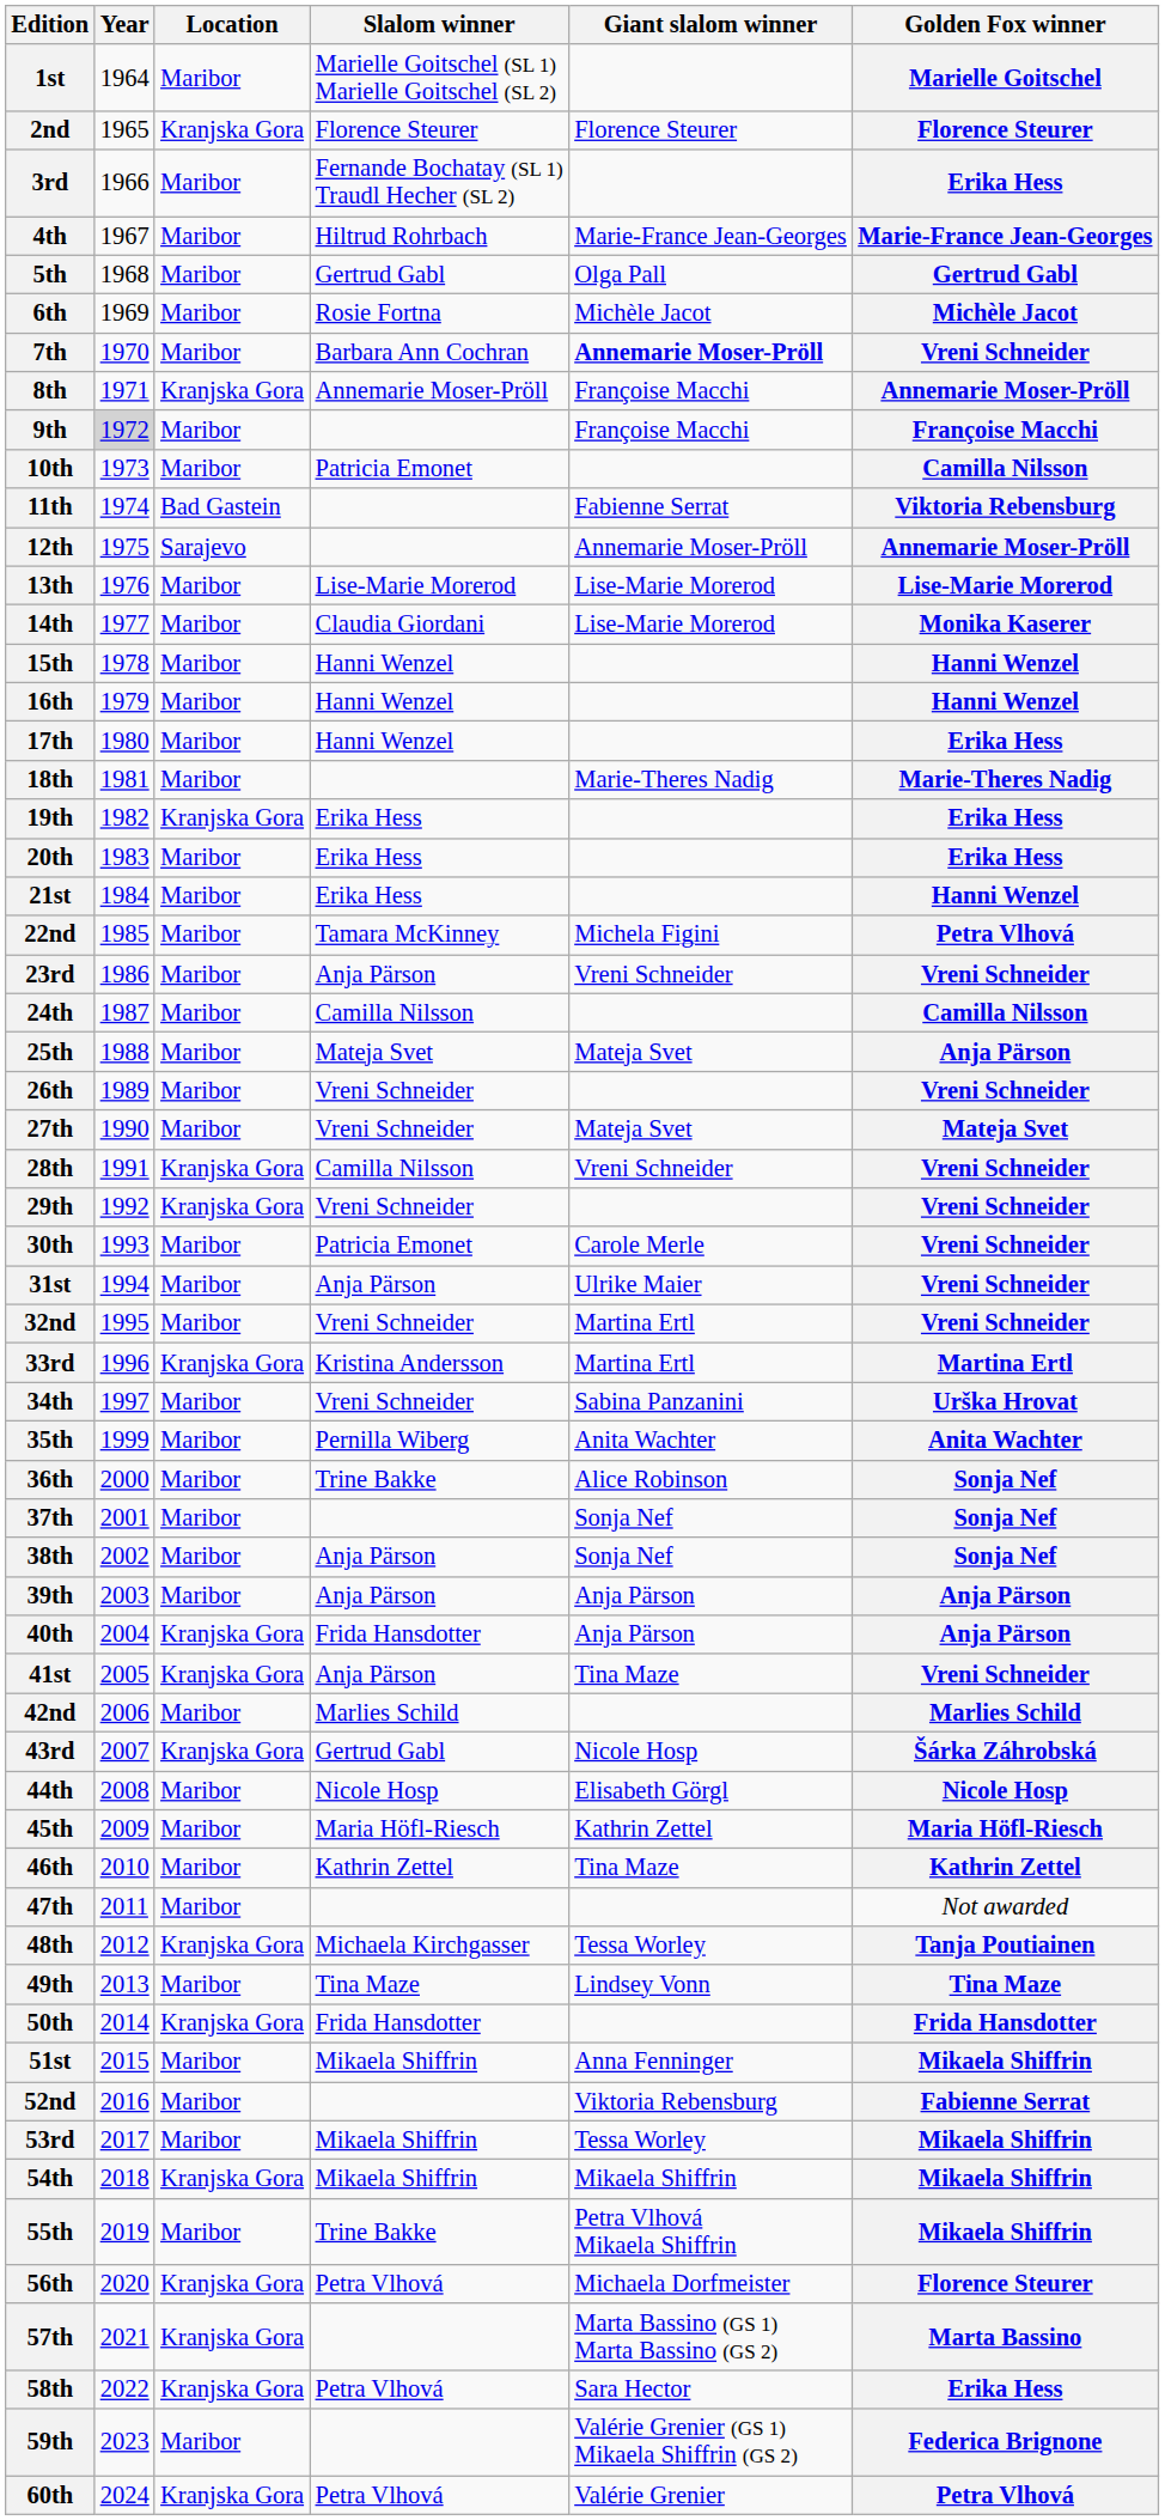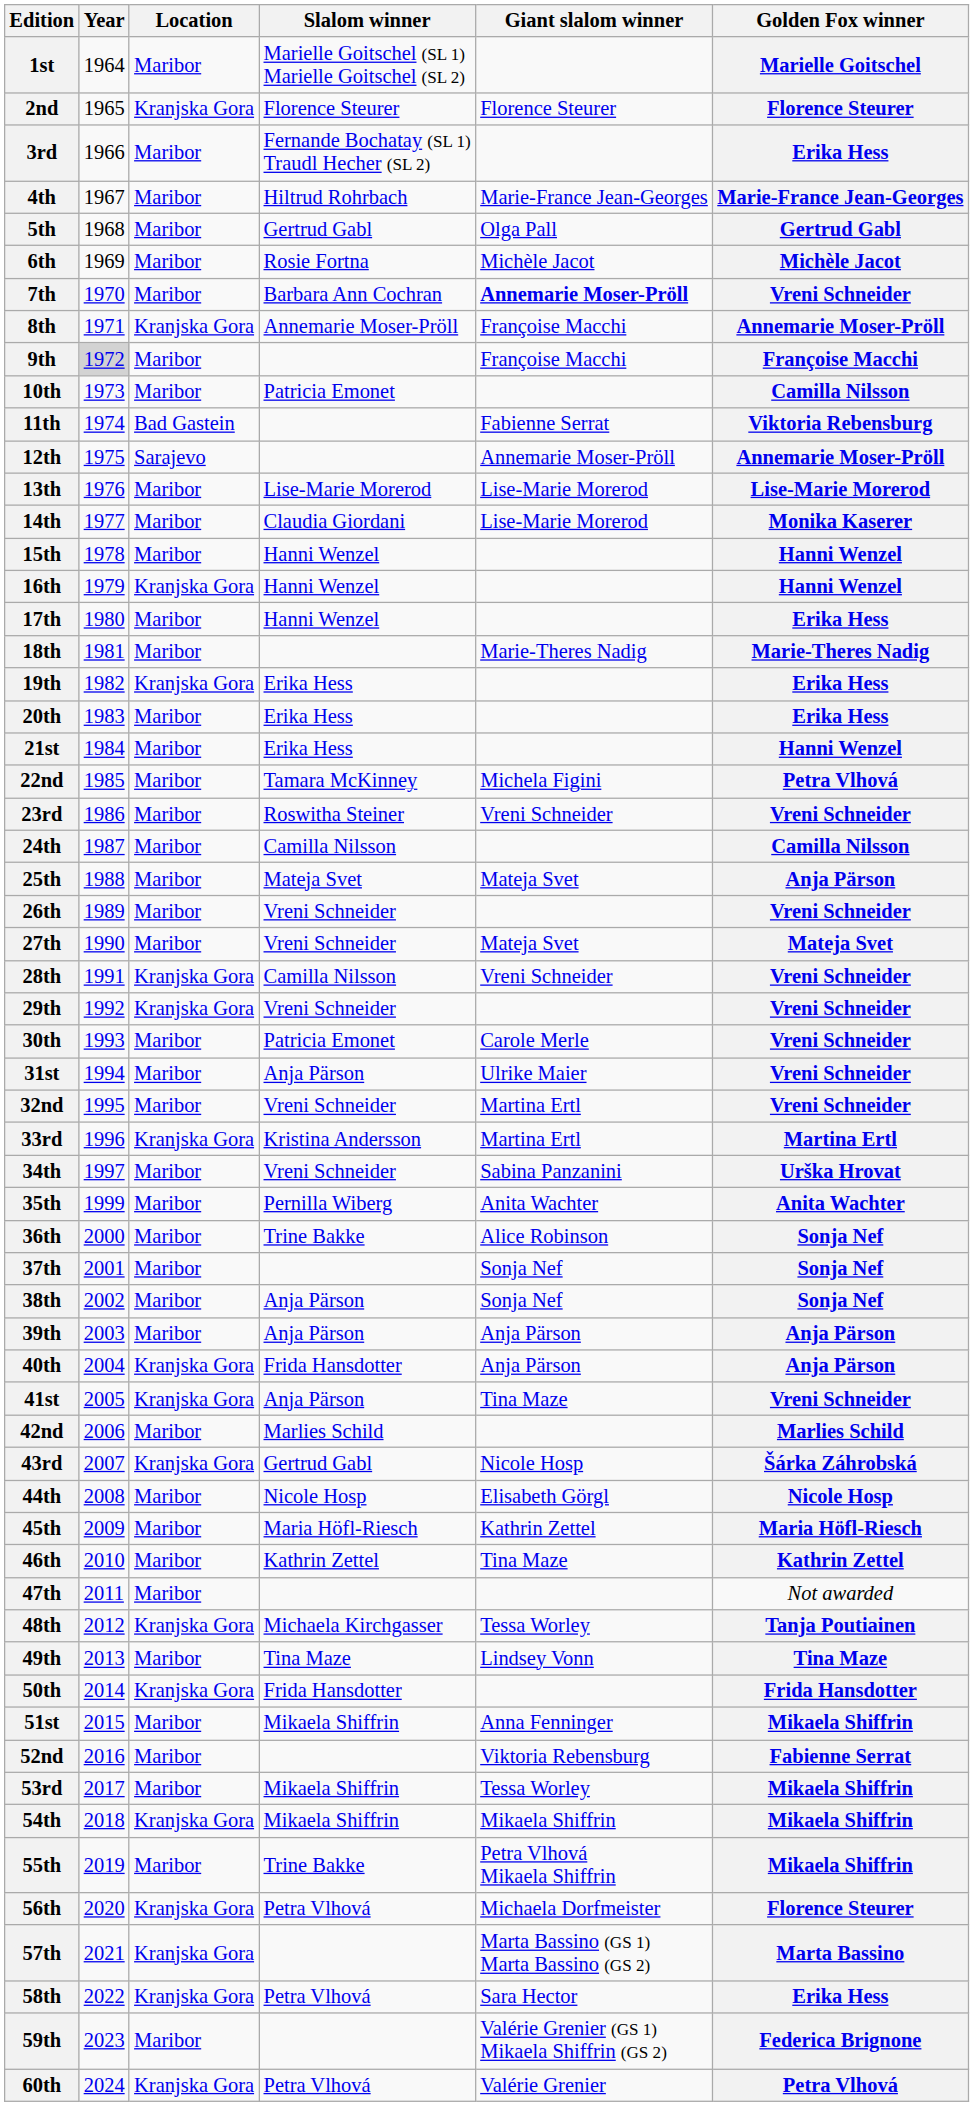 <table class="wikitable sortable">
 <tr>
 <th>Edition</th>
 <th>Year</th>
 <th>Location</th>
 <th>Slalom winner</th>
 <th>Giant slalom winner</th>
 <th>Golden Fox winner</th>
 </tr>
 <tr>
 <th>1st</th>
 <td>1964</td>
 <td><a href='#'>Maribor</a></td>
 <td> <a href='#'>Marielle Goitschel</a> <small>(SL 1)</small><br> <a href='#'>Marielle Goitschel</a> <small>(SL 2)</small></td>
 <td></td>
 <th> <a href='#'>Marielle Goitschel</a></th>
 </tr>
 <tr>
 <th>2nd</th>
 <td>1965</td>
 <td><a href='#'>Kranjska Gora</a></td>
 <td> <a href='#'>Florence Steurer</a></td>
 <td> <a href='#'>Florence Steurer</a></td>
 <th> <a href='#'>Florence Steurer</a></th>
 </tr>
 <tr>
 <th>3rd</th>
 <td>1966</td>
 <td><a href='#'>Maribor</a></td>
 <td> <a href='#'>Fernande Bochatay</a> <small>(SL 1)</small><br> <a href='#'>Traudl Hecher</a> <small>(SL 2)</small></td>
 <td></td>
 <th> <a href='#'>Erika Hess</a></th>
 </tr>
 <tr>
 <th>4th</th>
 <td>1967</td>
 <td><a href='#'>Maribor</a></td>
 <td> <a href='#'>Hiltrud Rohrbach</a></td>
 <td> <a href='#'>Marie-France Jean-Georges</a></td>
 <th> <a href='#'>Marie-France Jean-Georges</a></th>
 </tr>
 <tr>
 <th>5th</th>
 <td>1968</td>
 <td><a href='#'>Maribor</a></td>
 <td> <a href='#'>Gertrud Gabl</a></td>
 <td> <a href='#'>Olga Pall</a></td>
 <th> <a href='#'>Gertrud Gabl</a></th>
 </tr>
 <tr>
 <th>6th</th>
 <td>1969</td>
 <td><a href='#'>Maribor</a></td>
 <td> <a href='#'>Rosie Fortna</a></td>
 <td> <a href='#'>Michèle Jacot</a></td>
 <th> <a href='#'>Michèle Jacot</a></th>
 </tr>
 <tr>
 <th>7th</th>
 <td><a href='#'>1970</a></td>
 <td><a href='#'>Maribor</a></td>
 <td> <a href='#'>Barbara Ann Cochran</a></td>
 <td><strong> <a href='#'>Annemarie Moser-Pröll</a></strong></td>
 <th> <a href='#'>Vreni Schneider</a></th>
 </tr>
 <tr>
 <th>8th</th>
 <td><a href='#'>1971</a></td>
 <td><a href='#'>Kranjska Gora</a></td>
 <td> <a href='#'>Annemarie Moser-Pröll</a></td>
 <td> <a href='#'>Françoise Macchi</a></td>
 <th> <a href='#'>Annemarie Moser-Pröll</a></th>
 </tr>
 <tr>
 <th>9th</th>
 <td style="background: lightgrey;"><a href='#'>1972</a></td>
 <td><a href='#'>Maribor</a></td>
 <td></td>
 <td> <a href='#'>Françoise Macchi</a></td>
 <th> <a href='#'>Françoise Macchi</a></th>
 </tr>
 <tr>
 <th>10th</th>
 <td><a href='#'>1973</a></td>
 <td><a href='#'>Maribor</a></td>
 <td> <a href='#'>Patricia Emonet</a></td>
 <td></td>
 <th> <a href='#'>Camilla Nilsson</a></th>
 </tr>
 <tr>
 <th>11th</th>
 <td><a href='#'>1974</a></td>
 <td><a href='#'>Bad Gastein</a></td>
 <td></td>
 <td> <a href='#'>Fabienne Serrat</a></td>
 <th> <a href='#'>Viktoria Rebensburg</a></th>
 </tr>
 <tr>
 <th>12th</th>
 <td><a href='#'>1975</a></td>
 <td><a href='#'>Sarajevo</a></td>
 <td></td>
 <td> <a href='#'>Annemarie Moser-Pröll</a></td>
 <th> <a href='#'>Annemarie Moser-Pröll</a></th>
 </tr>
 <tr>
 <th>13th</th>
 <td><a href='#'>1976</a></td>
 <td><a href='#'>Maribor</a></td>
 <td> <a href='#'>Lise-Marie Morerod</a></td>
 <td> <a href='#'>Lise-Marie Morerod</a></td>
 <th> <a href='#'>Lise-Marie Morerod</a></th>
 </tr>
 <tr>
 <th>14th</th>
 <td><a href='#'>1977</a></td>
 <td><a href='#'>Maribor</a></td>
 <td> <a href='#'>Claudia Giordani</a></td>
 <td> <a href='#'>Lise-Marie Morerod</a></td>
 <th> <a href='#'>Monika Kaserer</a></th>
 </tr>
 <tr>
 <th>15th</th>
 <td><a href='#'>1978</a></td>
 <td><a href='#'>Maribor</a></td>
 <td> <a href='#'>Hanni Wenzel</a></td>
 <td></td>
 <th> <a href='#'>Hanni Wenzel</a></th>
 </tr>
 <tr>
 <th>16th</th>
 <td><a href='#'>1979</a></td>
-<td><a href='#'>Maribor</a></td>
+<td><a href='#'>Kranjska Gora</a></td>
 <td> <a href='#'>Hanni Wenzel</a></td>
 <td></td>
 <th> <a href='#'>Hanni Wenzel</a></th>
 </tr>
 <tr>
 <th>17th</th>
 <td><a href='#'>1980</a></td>
 <td><a href='#'>Maribor</a></td>
 <td> <a href='#'>Hanni Wenzel</a></td>
 <td></td>
 <th> <a href='#'>Erika Hess</a></th>
 </tr>
 <tr>
 <th>18th</th>
 <td><a href='#'>1981</a></td>
 <td><a href='#'>Maribor</a></td>
 <td></td>
 <td> <a href='#'>Marie-Theres Nadig</a></td>
 <th> <a href='#'>Marie-Theres Nadig</a></th>
 </tr>
 <tr>
 <th>19th</th>
 <td><a href='#'>1982</a></td>
 <td><a href='#'>Kranjska Gora</a></td>
 <td> <a href='#'>Erika Hess</a></td>
 <td></td>
 <th> <a href='#'>Erika Hess</a></th>
 </tr>
 <tr>
 <th>20th</th>
 <td><a href='#'>1983</a></td>
 <td><a href='#'>Maribor</a></td>
 <td> <a href='#'>Erika Hess</a></td>
 <td></td>
 <th> <a href='#'>Erika Hess</a></th>
 </tr>
 <tr>
 <th>21st</th>
 <td><a href='#'>1984</a></td>
 <td><a href='#'>Maribor</a></td>
 <td> <a href='#'>Erika Hess</a></td>
 <td></td>
 <th> <a href='#'>Hanni Wenzel</a></th>
 </tr>
 <tr>
 <th>22nd</th>
 <td><a href='#'>1985</a></td>
 <td><a href='#'>Maribor</a></td>
 <td> <a href='#'>Tamara McKinney</a></td>
 <td> <a href='#'>Michela Figini</a></td>
 <th> <a href='#'>Petra Vlhová</a></th>
 </tr>
 <tr>
 <th>23rd</th>
 <td><a href='#'>1986</a></td>
 <td><a href='#'>Maribor</a></td>
-<td> <a href='#'>Anja Pärson</a></td>
+<td> <a href='#'>Roswitha Steiner</a></td>
 <td> <a href='#'>Vreni Schneider</a></td>
 <th> <a href='#'>Vreni Schneider</a></th>
 </tr>
 <tr>
 <th>24th</th>
 <td><a href='#'>1987</a></td>
 <td><a href='#'>Maribor</a></td>
 <td> <a href='#'>Camilla Nilsson</a></td>
 <td></td>
 <th> <a href='#'>Camilla Nilsson</a></th>
 </tr>
 <tr>
 <th>25th</th>
 <td><a href='#'>1988</a></td>
 <td><a href='#'>Maribor</a></td>
 <td> <a href='#'>Mateja Svet</a></td>
 <td> <a href='#'>Mateja Svet</a></td>
 <th> <a href='#'>Anja Pärson</a></th>
 </tr>
 <tr>
 <th>26th</th>
 <td><a href='#'>1989</a></td>
 <td><a href='#'>Maribor</a></td>
 <td> <a href='#'>Vreni Schneider</a></td>
 <td></td>
 <th> <a href='#'>Vreni Schneider</a></th>
 </tr>
 <tr>
 <th>27th</th>
 <td><a href='#'>1990</a></td>
 <td><a href='#'>Maribor</a></td>
 <td> <a href='#'>Vreni Schneider</a></td>
 <td> <a href='#'>Mateja Svet</a></td>
 <th> <a href='#'>Mateja Svet</a></th>
 </tr>
 <tr>
 <th>28th</th>
 <td><a href='#'>1991</a></td>
 <td><a href='#'>Kranjska Gora</a></td>
 <td> <a href='#'>Camilla Nilsson</a></td>
 <td> <a href='#'>Vreni Schneider</a></td>
 <th> <a href='#'>Vreni Schneider</a></th>
 </tr>
 <tr>
 <th>29th</th>
 <td><a href='#'>1992</a></td>
 <td><a href='#'>Kranjska Gora</a></td>
 <td> <a href='#'>Vreni Schneider</a></td>
 <td></td>
 <th> <a href='#'>Vreni Schneider</a></th>
 </tr>
 <tr>
 <th>30th</th>
 <td><a href='#'>1993</a></td>
 <td><a href='#'>Maribor</a></td>
 <td> <a href='#'>Patricia Emonet</a></td>
 <td> <a href='#'>Carole Merle</a></td>
 <th> <a href='#'>Vreni Schneider</a></th>
 </tr>
 <tr>
 <th>31st</th>
 <td><a href='#'>1994</a></td>
 <td><a href='#'>Maribor</a></td>
 <td> <a href='#'>Anja Pärson</a></td>
 <td> <a href='#'>Ulrike Maier</a></td>
 <th> <a href='#'>Vreni Schneider</a></th>
 </tr>
 <tr>
 <th>32nd</th>
 <td><a href='#'>1995</a></td>
 <td><a href='#'>Maribor</a></td>
 <td> <a href='#'>Vreni Schneider</a></td>
 <td> <a href='#'>Martina Ertl</a></td>
 <th> <a href='#'>Vreni Schneider</a></th>
 </tr>
 <tr>
 <th>33rd</th>
 <td><a href='#'>1996</a></td>
 <td><a href='#'>Kranjska Gora</a></td>
 <td> <a href='#'>Kristina Andersson</a></td>
 <td> <a href='#'>Martina Ertl</a></td>
 <th> <a href='#'>Martina Ertl</a></th>
 </tr>
 <tr>
 <th>34th</th>
 <td><a href='#'>1997</a></td>
 <td><a href='#'>Maribor</a></td>
 <td> <a href='#'>Vreni Schneider</a></td>
 <td> <a href='#'>Sabina Panzanini</a></td>
 <th> <a href='#'>Urška Hrovat</a></th>
 </tr>
 <tr>
 <th>35th</th>
 <td><a href='#'>1999</a></td>
 <td><a href='#'>Maribor</a></td>
 <td> <a href='#'>Pernilla Wiberg</a></td>
 <td> <a href='#'>Anita Wachter</a></td>
 <th> <a href='#'>Anita Wachter</a></th>
 </tr>
 <tr>
 <th>36th</th>
 <td><a href='#'>2000</a></td>
 <td><a href='#'>Maribor</a></td>
 <td> <a href='#'>Trine Bakke</a></td>
 <td> <a href='#'>Alice Robinson</a></td>
 <th> <a href='#'>Sonja Nef</a></th>
 </tr>
 <tr>
 <th>37th</th>
 <td><a href='#'>2001</a></td>
 <td><a href='#'>Maribor</a></td>
 <td></td>
 <td> <a href='#'>Sonja Nef</a></td>
 <th> <a href='#'>Sonja Nef</a></th>
 </tr>
 <tr>
 <th>38th</th>
 <td><a href='#'>2002</a></td>
 <td><a href='#'>Maribor</a></td>
 <td> <a href='#'>Anja Pärson</a></td>
 <td> <a href='#'>Sonja Nef</a></td>
 <th> <a href='#'>Sonja Nef</a></th>
 </tr>
 <tr>
 <th>39th</th>
 <td><a href='#'>2003</a></td>
 <td><a href='#'>Maribor</a></td>
 <td> <a href='#'>Anja Pärson</a></td>
 <td> <a href='#'>Anja Pärson</a></td>
 <th> <a href='#'>Anja Pärson</a></th>
 </tr>
 <tr>
 <th>40th</th>
 <td><a href='#'>2004</a></td>
 <td><a href='#'>Kranjska Gora</a></td>
 <td> <a href='#'>Frida Hansdotter</a></td>
 <td> <a href='#'>Anja Pärson</a></td>
 <th> <a href='#'>Anja Pärson</a></th>
 </tr>
 <tr>
 <th>41st</th>
 <td><a href='#'>2005</a></td>
 <td><a href='#'>Kranjska Gora</a></td>
 <td> <a href='#'>Anja Pärson</a></td>
 <td> <a href='#'>Tina Maze</a></td>
 <th> <a href='#'>Vreni Schneider</a></th>
 </tr>
 <tr>
 <th>42nd</th>
 <td><a href='#'>2006</a></td>
 <td><a href='#'>Maribor</a></td>
 <td> <a href='#'>Marlies Schild</a></td>
 <td></td>
 <th> <a href='#'>Marlies Schild</a></th>
 </tr>
 <tr>
 <th>43rd</th>
 <td><a href='#'>2007</a></td>
 <td><a href='#'>Kranjska Gora</a></td>
 <td> <a href='#'>Gertrud Gabl</a></td>
 <td> <a href='#'>Nicole Hosp</a></td>
 <th> <a href='#'>Šárka Záhrobská</a></th>
 </tr>
 <tr>
 <th>44th</th>
 <td><a href='#'>2008</a></td>
 <td><a href='#'>Maribor</a></td>
 <td> <a href='#'>Nicole Hosp</a></td>
 <td> <a href='#'>Elisabeth Görgl</a></td>
 <th> <a href='#'>Nicole Hosp</a></th>
 </tr>
 <tr>
 <th>45th</th>
 <td><a href='#'>2009</a></td>
 <td><a href='#'>Maribor</a></td>
 <td> <a href='#'>Maria Höfl-Riesch</a></td>
 <td> <a href='#'>Kathrin Zettel</a></td>
 <th> <a href='#'>Maria Höfl-Riesch</a></th>
 </tr>
 <tr>
 <th>46th</th>
 <td><a href='#'>2010</a></td>
 <td><a href='#'>Maribor</a></td>
 <td> <a href='#'>Kathrin Zettel</a></td>
 <td> <a href='#'>Tina Maze</a></td>
 <th> <a href='#'>Kathrin Zettel</a></th>
 </tr>
 <tr>
 <th>47th</th>
 <td><a href='#'>2011</a></td>
 <td><a href='#'>Maribor</a></td>
 <td></td>
 <td></td>
 <td align=center><em>Not awarded</em></td>
 </tr>
 <tr>
 <th>48th</th>
 <td><a href='#'>2012</a></td>
 <td><a href='#'>Kranjska Gora</a></td>
 <td> <a href='#'>Michaela Kirchgasser</a></td>
 <td> <a href='#'>Tessa Worley</a></td>
 <th> <a href='#'>Tanja Poutiainen</a></th>
 </tr>
 <tr>
 <th>49th</th>
 <td><a href='#'>2013</a></td>
 <td><a href='#'>Maribor</a></td>
 <td> <a href='#'>Tina Maze</a></td>
 <td> <a href='#'>Lindsey Vonn</a></td>
 <th> <a href='#'>Tina Maze</a></th>
 </tr>
 <tr>
 <th>50th</th>
 <td><a href='#'>2014</a></td>
 <td><a href='#'>Kranjska Gora</a></td>
 <td> <a href='#'>Frida Hansdotter</a></td>
 <td></td>
 <th> <a href='#'>Frida Hansdotter</a></th>
 </tr>
 <tr>
 <th>51st</th>
 <td><a href='#'>2015</a></td>
 <td><a href='#'>Maribor</a></td>
 <td> <a href='#'>Mikaela Shiffrin</a></td>
 <td> <a href='#'>Anna Fenninger</a></td>
 <th> <a href='#'>Mikaela Shiffrin</a></th>
 </tr>
 <tr>
 <th>52nd</th>
 <td><a href='#'>2016</a></td>
 <td><a href='#'>Maribor</a></td>
 <td></td>
 <td> <a href='#'>Viktoria Rebensburg</a></td>
 <th> <a href='#'>Fabienne Serrat</a></th>
 </tr>
 <tr>
 <th>53rd</th>
 <td><a href='#'>2017</a></td>
 <td><a href='#'>Maribor</a></td>
 <td> <a href='#'>Mikaela Shiffrin</a></td>
 <td> <a href='#'>Tessa Worley</a></td>
 <th> <a href='#'>Mikaela Shiffrin</a></th>
 </tr>
 <tr>
 <th>54th</th>
 <td><a href='#'>2018</a></td>
 <td><a href='#'>Kranjska Gora</a></td>
 <td> <a href='#'>Mikaela Shiffrin</a></td>
 <td> <a href='#'>Mikaela Shiffrin</a></td>
 <th> <a href='#'>Mikaela Shiffrin</a></th>
 </tr>
 <tr>
 <th>55th</th>
 <td><a href='#'>2019</a></td>
 <td><a href='#'>Maribor</a></td>
 <td> <a href='#'>Trine Bakke</a></td>
 <td> <a href='#'>Petra Vlhová</a><br> <a href='#'>Mikaela Shiffrin</a></td>
 <th> <a href='#'>Mikaela Shiffrin</a></th>
 </tr>
 <tr>
 <th>56th</th>
 <td><a href='#'>2020</a></td>
 <td><a href='#'>Kranjska Gora</a></td>
 <td> <a href='#'>Petra Vlhová</a></td>
 <td> <a href='#'>Michaela Dorfmeister</a></td>
 <th> <a href='#'>Florence Steurer</a></th>
 </tr>
 <tr>
 <th>57th</th>
 <td><a href='#'>2021</a></td>
 <td><a href='#'>Kranjska Gora</a></td>
 <td></td>
 <td> <a href='#'>Marta Bassino</a> <small>(GS 1)</small><br> <a href='#'>Marta Bassino</a> <small>(GS 2)</small></td>
 <th> <a href='#'>Marta Bassino</a></th>
 </tr>
 <tr>
 <th>58th</th>
 <td><a href='#'>2022</a></td>
 <td><a href='#'>Kranjska Gora</a></td>
 <td> <a href='#'>Petra Vlhová</a></td>
 <td> <a href='#'>Sara Hector</a></td>
 <th> <a href='#'>Erika Hess</a></th>
 </tr>
 <tr>
 <th>59th</th>
 <td><a href='#'>2023</a></td>
 <td><a href='#'>Maribor</a></td>
 <td></td>
 <td> <a href='#'>Valérie Grenier</a> <small>(GS 1)</small><br> <a href='#'>Mikaela Shiffrin</a> <small>(GS 2)</small></td>
 <th> <a href='#'>Federica Brignone</a></th>
 </tr>
 <tr>
 <th>60th</th>
 <td><a href='#'>2024</a></td>
 <td><a href='#'>Kranjska Gora</a></td>
 <td> <a href='#'>Petra Vlhová</a></td>
 <td> <a href='#'>Valérie Grenier</a></td>
 <th> <a href='#'>Petra Vlhová</a></th>
 </tr>
 </table>
